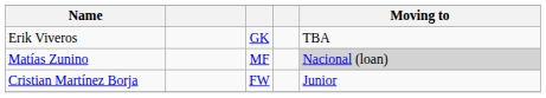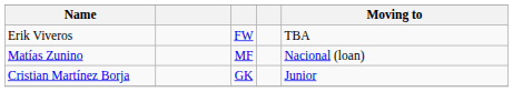 <table class="wikitable" style="text-align: center;">
 <tr>
 </tr>
 <tr>
 <th width=30% align="center">Name</th>
 <th width=15% align="center"></th>
 <th width=5% align="center"></th>
 <th width=5% align="center"></th>
 <th width=45% align="center">Moving to</th>
 </tr>
 <tr>
 <td align=left>Erik Viveros</td>
 <td></td>
-<td><a href='#'>GK</a></td>
+<td><a href='#'>FW</a></td>
 <td></td>
 <td align=left>TBA</td>
 </tr>
 <tr>
 <td align=left><a href='#'>Matías Zunino</a></td>
 <td></td>
 <td><a href='#'>MF</a></td>
 <td></td>
-<td align=left style="background: lightgrey;"><a href='#'>Nacional</a>  (loan)</td>
+<td align=left><a href='#'>Nacional</a>  (loan)</td>
 </tr>
 <tr>
 <td align=left><a href='#'>Cristian Martínez Borja</a></td>
 <td></td>
-<td><a href='#'>FW</a></td>
+<td><a href='#'>GK</a></td>
 <td></td>
 <td align=left><a href='#'>Junior</a> </td>
 </tr>
 <tr>
 </tr>
 </table>
